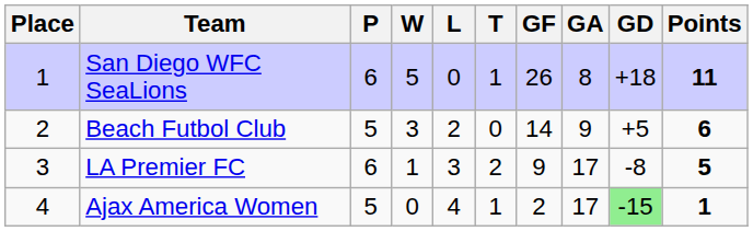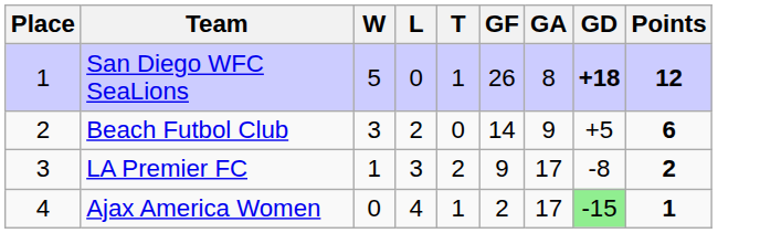 <table class="wikitable" style="text-align:center;">
 <tr>
 <th>Place</th>
 <th width="170">Team</th>
-<th width="20">P</th>
 <th width="20">W</th>
 <th width="20">L</th>
 <th width="20">T</th>
 <th width="20">GF</th>
 <th width="20">GA</th>
 <th width="25">GD</th>
 <th>Points</th>
 </tr>
 <tr bgcolor=#ccccff>
 <td>1</td>
 <td style="text-align:left;"><a href='#'>San Diego WFC SeaLions</a></td>
-<td>6</td>
 <td>5</td>
 <td>0</td>
 <td>1</td>
 <td>26</td>
 <td>8</td>
-<td>+18</td>
-<td><strong>11</strong></td>
+<td><strong>+18</strong></td>
+<td><strong>12</strong></td>
 </tr>
 <tr>
 <td>2</td>
 <td style="text-align:left;"><a href='#'>Beach Futbol Club</a></td>
-<td>5</td>
 <td>3</td>
 <td>2</td>
 <td>0</td>
 <td>14</td>
 <td>9</td>
 <td>+5</td>
 <td><strong>6</strong></td>
 </tr>
 <tr>
 <td>3</td>
 <td style="text-align:left;"><a href='#'>LA Premier FC</a></td>
-<td>6</td>
 <td>1</td>
 <td>3</td>
 <td>2</td>
 <td>9</td>
 <td>17</td>
 <td>-8</td>
-<td><strong>5</strong></td>
+<td><strong>2</strong></td>
 </tr>
 <tr>
 <td>4</td>
 <td style="text-align:left;"><a href='#'>Ajax America Women</a></td>
-<td>5</td>
 <td>0</td>
 <td>4</td>
 <td>1</td>
 <td>2</td>
 <td>17</td>
 <td style="background: lightgreen;">-15</td>
 <td><strong>1</strong></td>
 </tr>
 </table>
